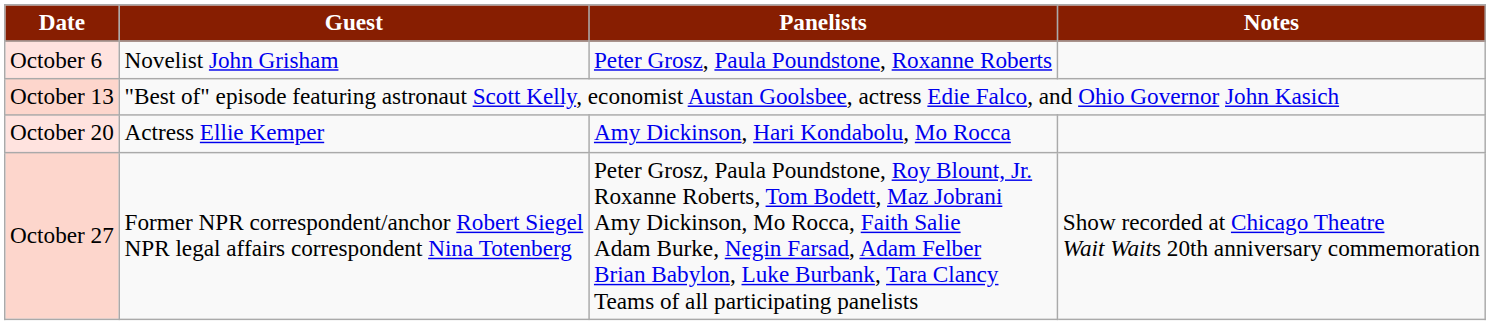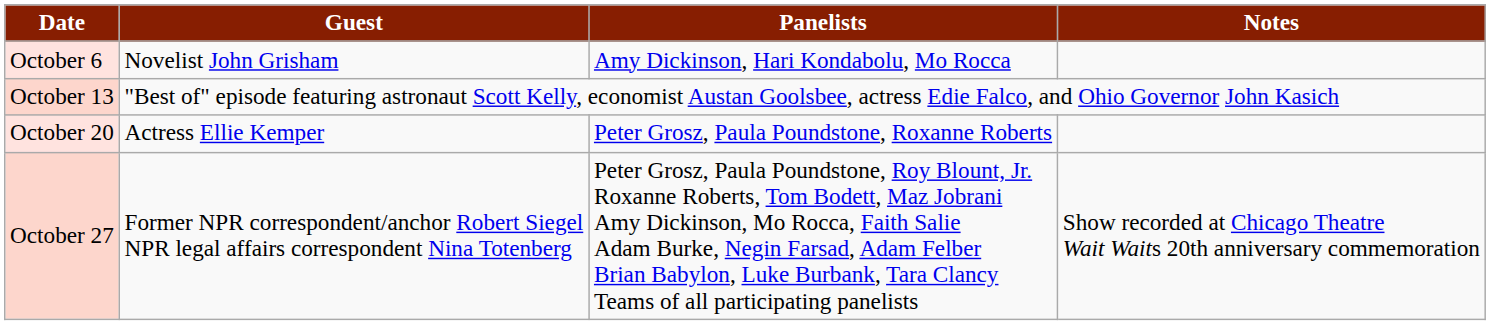 <table class="wikitable">
 <tr>
 <th style="background:#871E01;color:#FFFFFF;">Date</th>
 <th style="background:#871E01;color:#FFFFFF;">Guest</th>
 <th style="background:#871E01;color:#FFFFFF;">Panelists</th>
 <th style="background:#871E01;color:#FFFFFF;">Notes</th>
 </tr>
 <tr>
 <td style="background:#FFE3DF;color:#000000;">October 6</td>
 <td>Novelist <a href='#'>John Grisham</a></td>
-<td><a href='#'>Peter Grosz</a>, <a href='#'>Paula Poundstone</a>, <a href='#'>Roxanne Roberts</a></td>
+<td><a href='#'>Amy Dickinson</a>, <a href='#'>Hari Kondabolu</a>, <a href='#'>Mo Rocca</a></td>
 <td></td>
 </tr>
 <tr>
 <td style="background:#FDD6CC;color:#000000;">October 13</td>
 <td colspan=3>"Best of" episode featuring astronaut <a href='#'>Scott Kelly</a>, economist <a href='#'>Austan Goolsbee</a>, actress <a href='#'>Edie Falco</a>, and <a href='#'>Ohio Governor</a> <a href='#'>John Kasich</a></td>
 </tr>
 <tr>
 <td style="background:#FFE3DF;color:#000000;">October 20</td>
 <td>Actress <a href='#'>Ellie Kemper</a></td>
-<td><a href='#'>Amy Dickinson</a>, <a href='#'>Hari Kondabolu</a>, <a href='#'>Mo Rocca</a></td>
+<td><a href='#'>Peter Grosz</a>, <a href='#'>Paula Poundstone</a>, <a href='#'>Roxanne Roberts</a></td>
 <td></td>
 </tr>
 <tr>
 <td style="background:#FDD6CC;color:#000000;">October 27</td>
 <td>Former NPR correspondent/anchor <a href='#'>Robert Siegel</a><br>NPR legal affairs correspondent <a href='#'>Nina Totenberg</a></td>
 <td>Peter Grosz, Paula Poundstone, <a href='#'>Roy Blount, Jr.</a> <br>Roxanne Roberts, <a href='#'>Tom Bodett</a>, <a href='#'>Maz Jobrani</a> <br>Amy Dickinson, Mo Rocca, <a href='#'>Faith Salie</a> <br>Adam Burke, <a href='#'>Negin Farsad</a>, <a href='#'>Adam Felber</a> <br><a href='#'>Brian Babylon</a>, <a href='#'>Luke Burbank</a>, <a href='#'>Tara Clancy</a> <br>Teams of all participating panelists </td>
 <td>Show recorded at <a href='#'>Chicago Theatre</a><br><em>Wait Wait</em>s 20th anniversary commemoration</td>
 </tr>
 </table>
